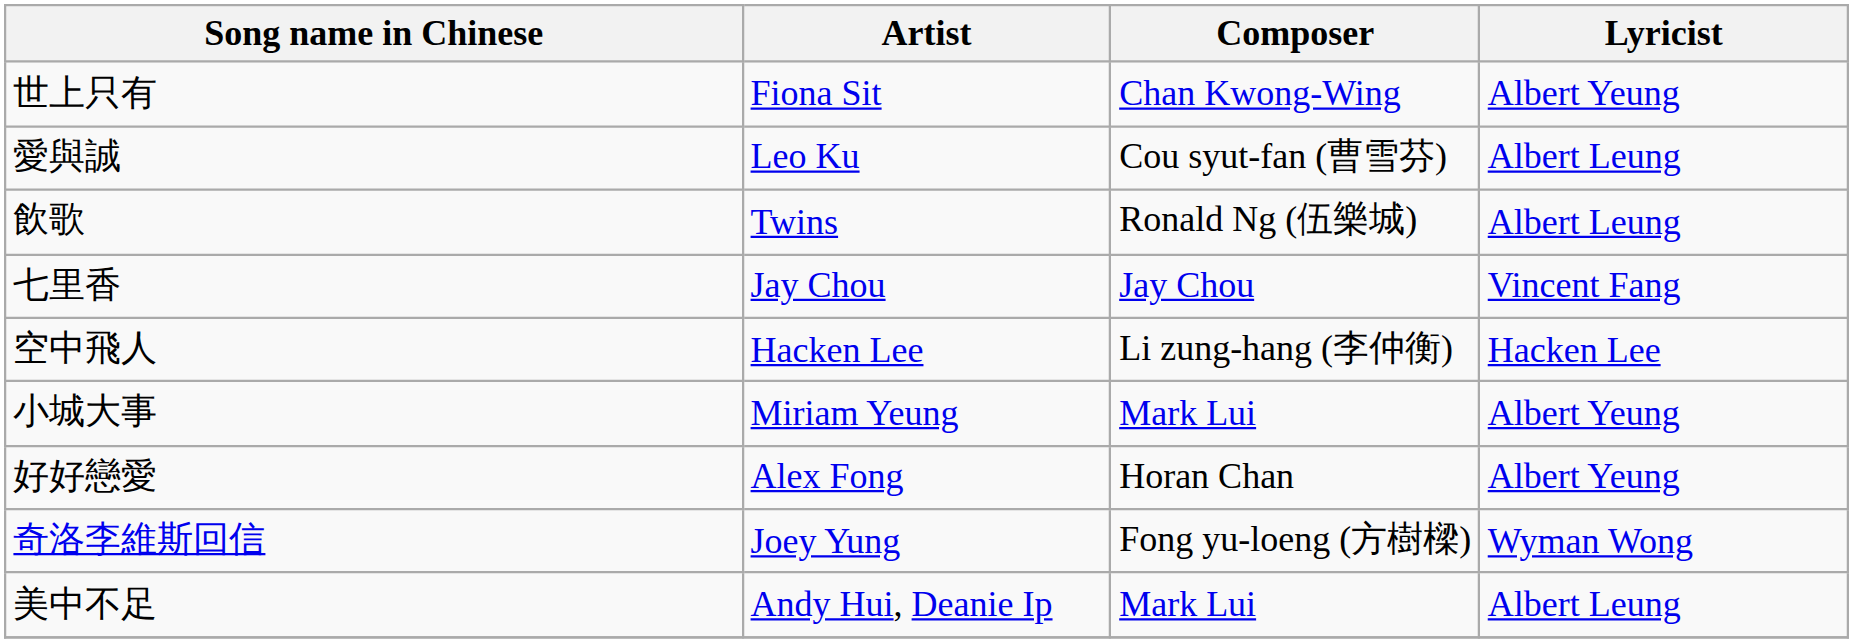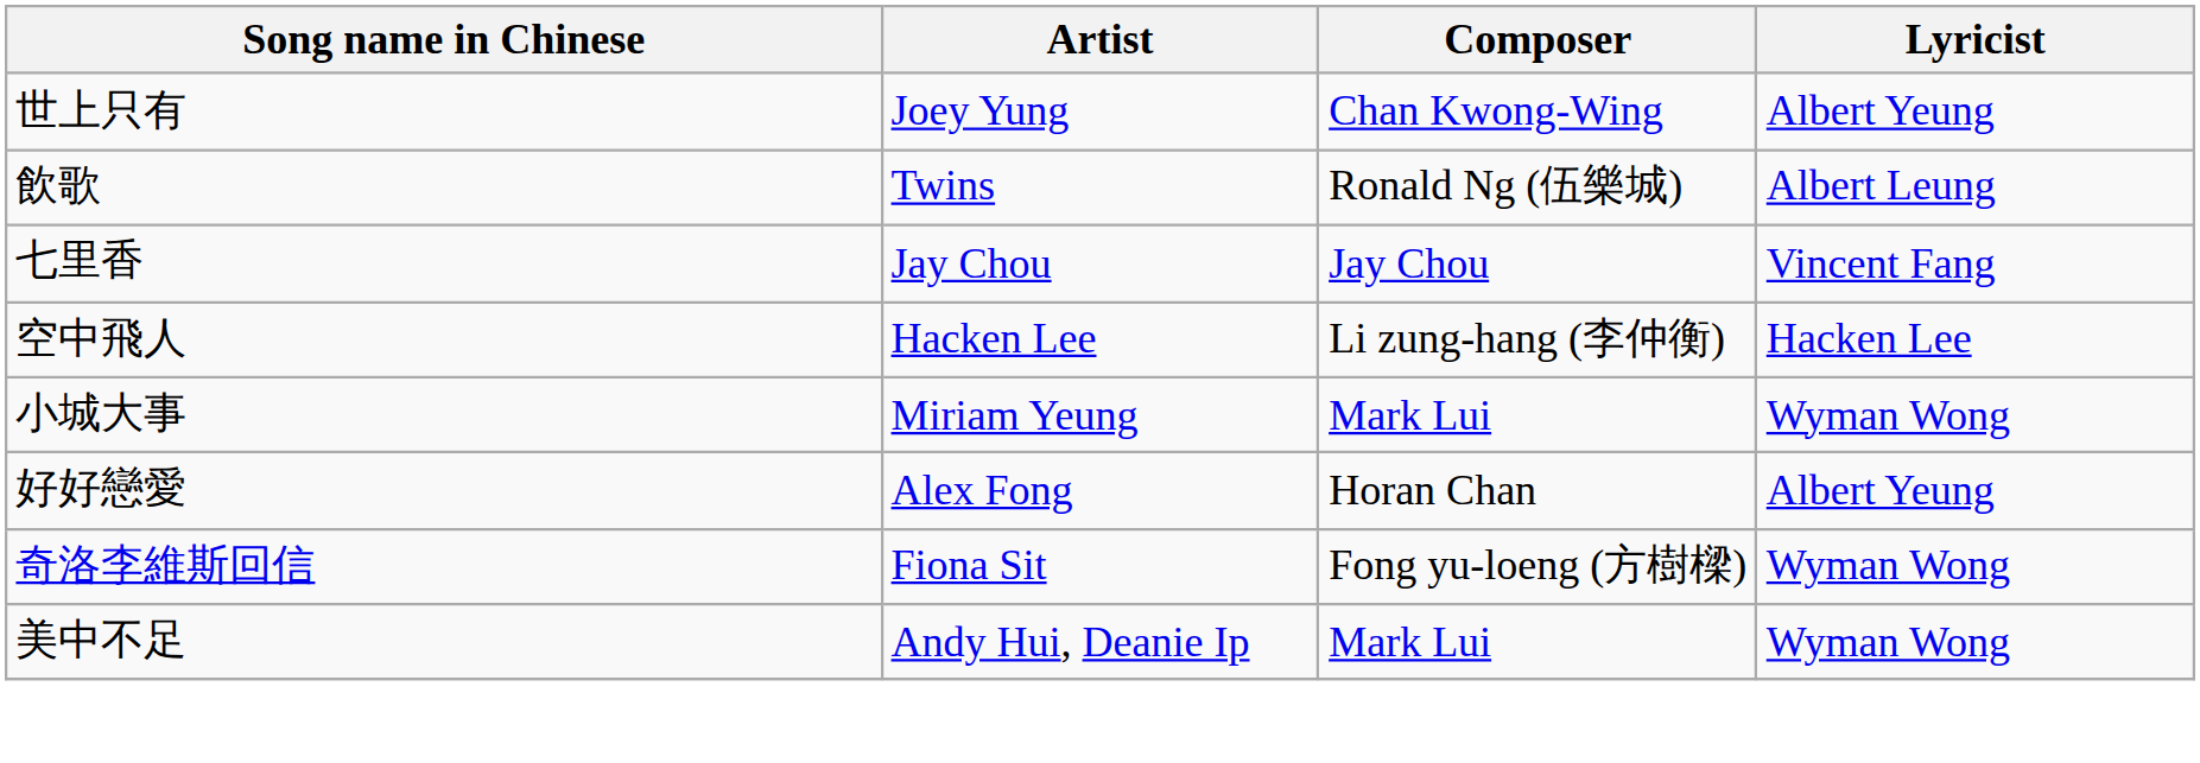 <table class="wikitable">
 <tr>
 <th width=40%>Song name in Chinese</th>
 <th width=20%>Artist</th>
 <th width=20%>Composer</th>
 <th width=20%>Lyricist</th>
 </tr>
 <tr>
 <td>世上只有</td>
-<td><a href='#'>Fiona Sit</a></td>
+<td><a href='#'>Joey Yung</a></td>
 <td><a href='#'>Chan Kwong-Wing</a></td>
 <td><a href='#'>Albert Yeung</a></td>
-</tr>
-<tr>
-<td>愛與誠</td>
-<td><a href='#'>Leo Ku</a></td>
-<td>Cou syut-fan (曹雪芬)</td>
-<td><a href='#'>Albert Leung</a></td>
 </tr>
 <tr>
 <td>飲歌</td>
 <td><a href='#'>Twins</a></td>
 <td>Ronald Ng (伍樂城)</td>
 <td><a href='#'>Albert Leung</a></td>
 </tr>
 <tr>
 <td>七里香</td>
 <td><a href='#'>Jay Chou</a></td>
 <td><a href='#'>Jay Chou</a></td>
 <td><a href='#'>Vincent Fang</a></td>
 </tr>
 <tr>
 <td>空中飛人</td>
 <td><a href='#'>Hacken Lee</a></td>
 <td>Li zung-hang (李仲衡)</td>
 <td><a href='#'>Hacken Lee</a></td>
 </tr>
 <tr>
 <td>小城大事</td>
 <td><a href='#'>Miriam Yeung</a></td>
 <td><a href='#'>Mark Lui</a></td>
-<td><a href='#'>Albert Yeung</a></td>
+<td><a href='#'>Wyman Wong</a></td>
 </tr>
 <tr>
 <td>好好戀愛</td>
 <td><a href='#'>Alex Fong</a></td>
 <td>Horan Chan</td>
 <td><a href='#'>Albert Yeung</a></td>
 </tr>
 <tr>
 <td><a href='#'>奇洛李維斯回信</a></td>
-<td><a href='#'>Joey Yung</a></td>
+<td><a href='#'>Fiona Sit</a></td>
 <td>Fong yu-loeng (方樹樑)</td>
 <td><a href='#'>Wyman Wong</a></td>
 </tr>
 <tr>
 <td>美中不足</td>
 <td><a href='#'>Andy Hui</a>, <a href='#'>Deanie Ip</a></td>
 <td><a href='#'>Mark Lui</a></td>
-<td><a href='#'>Albert Leung</a></td>
+<td><a href='#'>Wyman Wong</a></td>
 </tr>
 <tr>
 </tr>
 </table>
